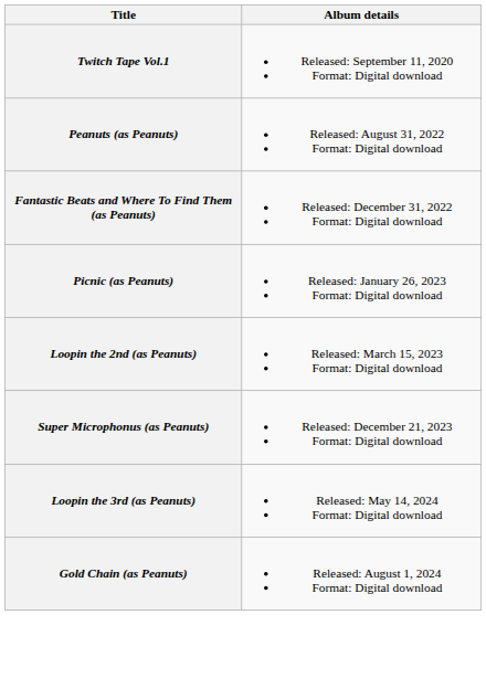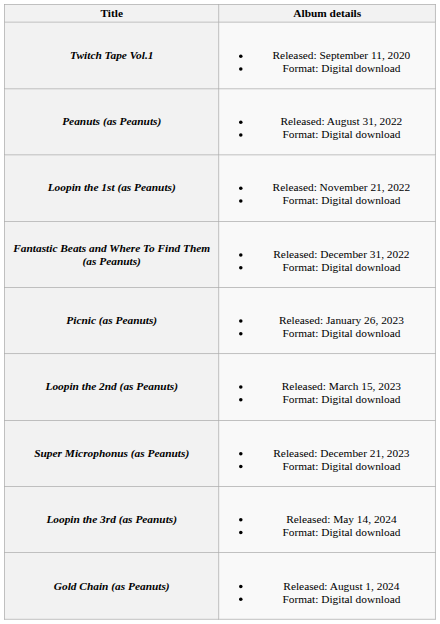 <table class="wikitable plainrowheaders" style="text-align:center;">
 <tr>
 <th scope="col" style="width:20em;">Title</th>
 <th scope="col" style="width:20em;">Album details</th>
 </tr>
 <tr>
 <th scope="row"><em>Twitch Tape Vol.1</em></th>
 <td><br><ul><li>Released: September 11, 2020</li><li>Format: Digital download</li></ul></td>
 </tr>
 <tr>
 <th scope="row"><em>Peanuts (as Peanuts)</em></th>
 <td><br><ul><li>Released: August 31, 2022</li><li>Format: Digital download</li></ul></td>
+</tr>
+<tr>
+<th scope="row"><em>Loopin the 1st (as Peanuts)</em></th>
+<td><br><ul><li>Released: November 21, 2022</li><li>Format: Digital download</li></ul></td>
 </tr>
 <tr>
 <th scope="row"><em>Fantastic Beats and Where To Find Them (as Peanuts)</em></th>
 <td><br><ul><li>Released: December 31, 2022</li><li>Format: Digital download</li></ul></td>
 </tr>
 <tr>
 <th scope="row"><em>Picnic (as Peanuts)</em></th>
 <td><br><ul><li>Released: January 26, 2023</li><li>Format: Digital download</li></ul></td>
 </tr>
 <tr>
 <th scope="row"><em>Loopin the 2nd (as Peanuts)</em></th>
 <td><br><ul><li>Released: March 15, 2023</li><li>Format: Digital download</li></ul></td>
 </tr>
 <tr>
 <th scope="row"><em>Super Microphonus (as Peanuts)</em></th>
 <td><br><ul><li>Released: December 21, 2023</li><li>Format: Digital download</li></ul></td>
 </tr>
 <tr>
 <th scope="row"><em>Loopin the 3rd (as Peanuts)</em></th>
 <td><br><ul><li>Released: May 14, 2024</li><li>Format: Digital download</li></ul></td>
 </tr>
 <tr>
 <th scope="row"><em>Gold Chain (as Peanuts)</em></th>
 <td><br><ul><li>Released: August 1, 2024</li><li>Format: Digital download</li></ul></td>
 </tr>
 </table>
